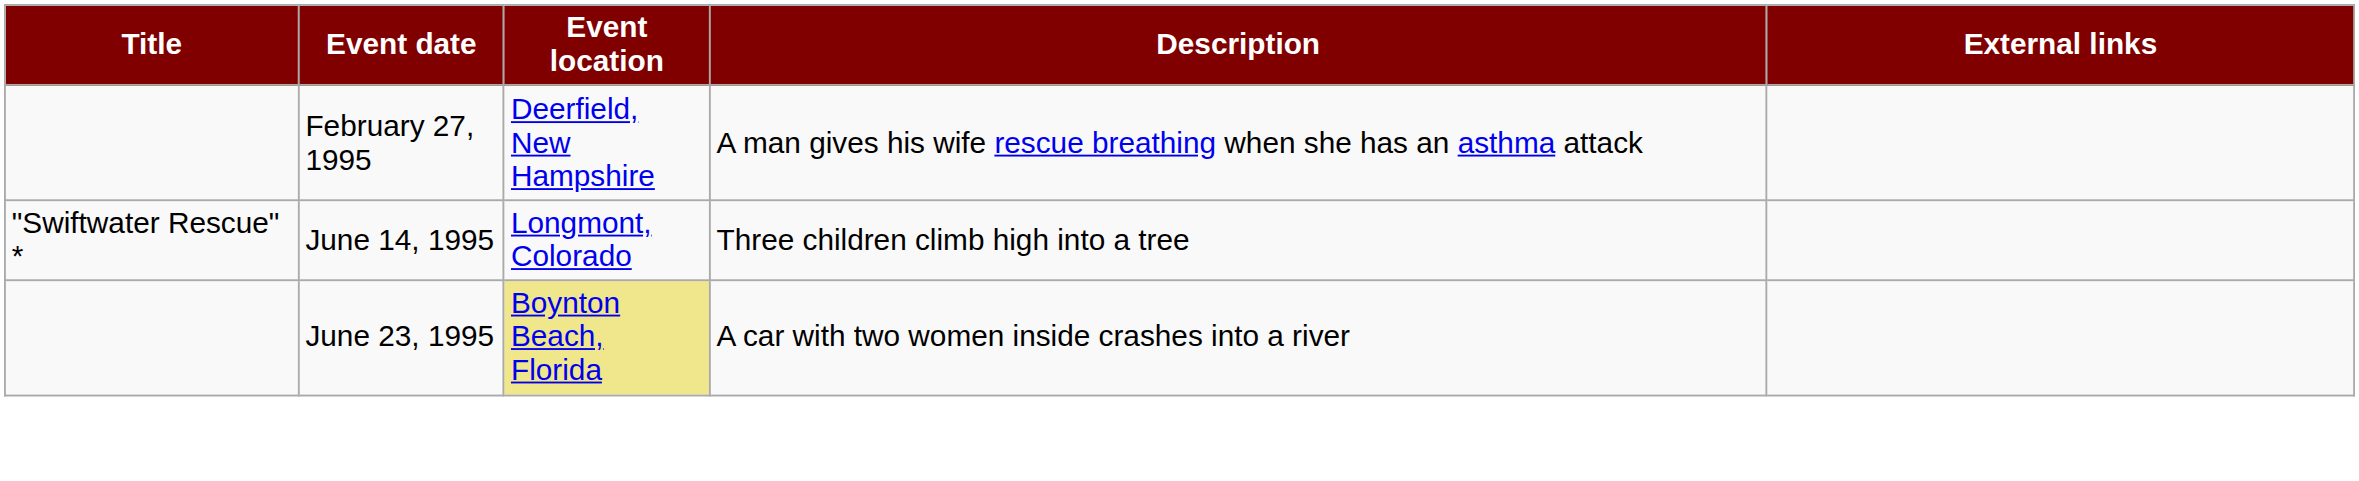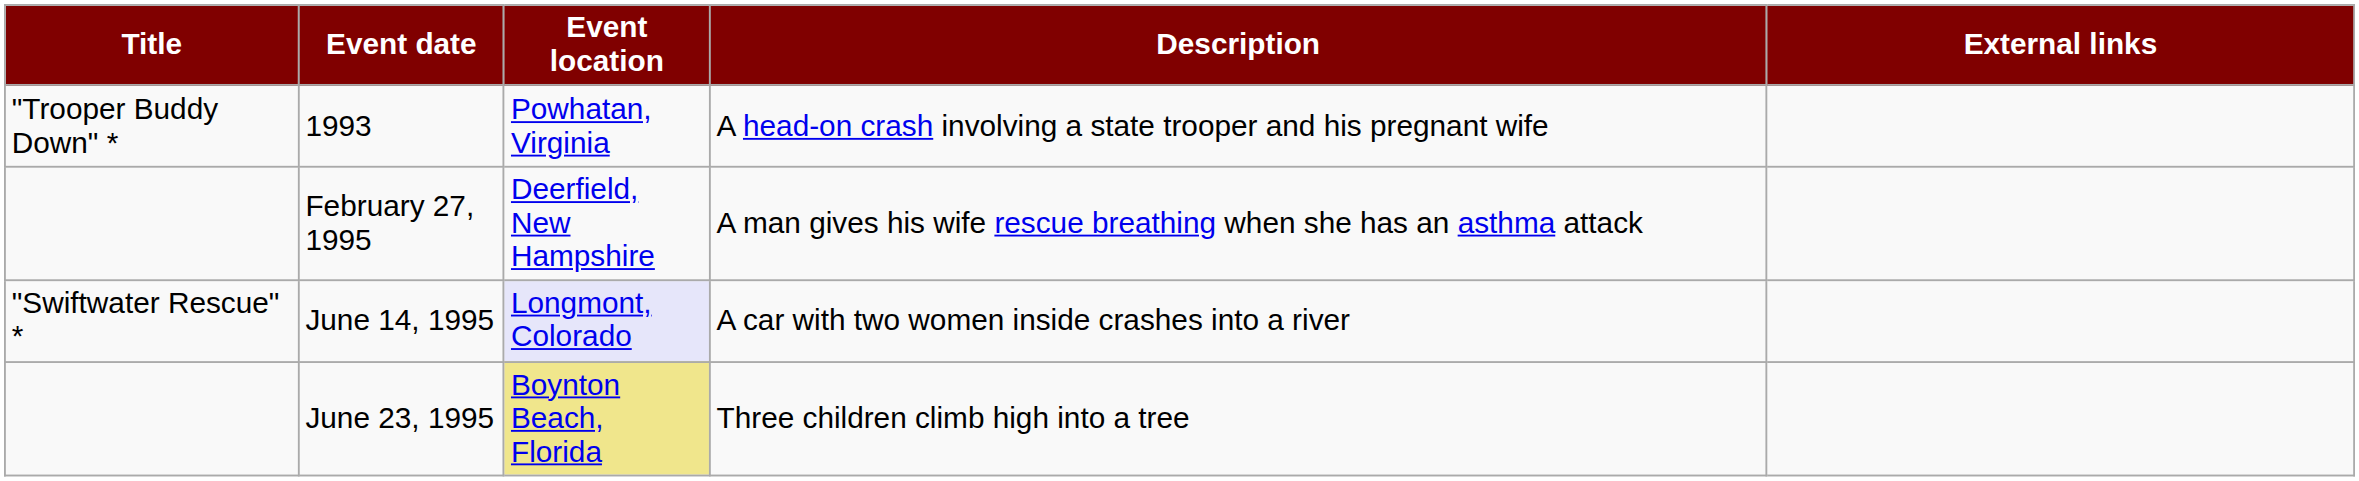 <table class="wikitable" style="width: 100%;">
 <tr>
 <th style="background: #800000; color: #FFFFFF; width: 10%;">Title</th>
 <th style="background: #800000; color: #FFFFFF; width: 7%;">Event date</th>
 <th style="background: #800000; color: #FFFFFF; width: 7%;">Event location</th>
 <th style="background: #800000; color: #FFFFFF; width: 36%;">Description</th>
 <th style="background: #800000; color: #FFFFFF; width: 20%;">External links</th>
+</tr>
+<tr>
+<td>"Trooper Buddy Down" *</td>
+<td>1993</td>
+<td><a href='#'>Powhatan, Virginia</a></td>
+<td>A <a href='#'>head-on crash</a> involving a state trooper and his pregnant wife</td>
+<td></td>
 </tr>
 <tr>
 <td></td>
 <td>February 27, 1995</td>
 <td><a href='#'>Deerfield, New Hampshire</a></td>
 <td>A man gives his wife <a href='#'>rescue breathing</a> when she has an <a href='#'>asthma</a> attack</td>
 <td></td>
 </tr>
 <tr>
 <td>"Swiftwater Rescue" *</td>
 <td>June 14, 1995</td>
-<td><a href='#'>Longmont, Colorado</a></td>
-<td>Three children climb high into a tree</td>
+<td style="background: lavender;"><a href='#'>Longmont, Colorado</a></td>
+<td>A car with two women inside crashes into a river</td>
 <td></td>
 </tr>
 <tr>
 <td></td>
 <td>June 23, 1995</td>
 <td style="background: khaki;"><a href='#'>Boynton Beach, Florida</a></td>
-<td>A car with two women inside crashes into a river</td>
+<td>Three children climb high into a tree</td>
 <td></td>
 </tr>
 </table>
